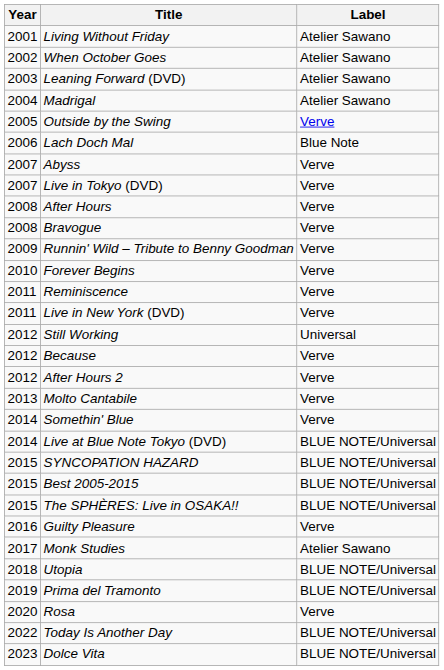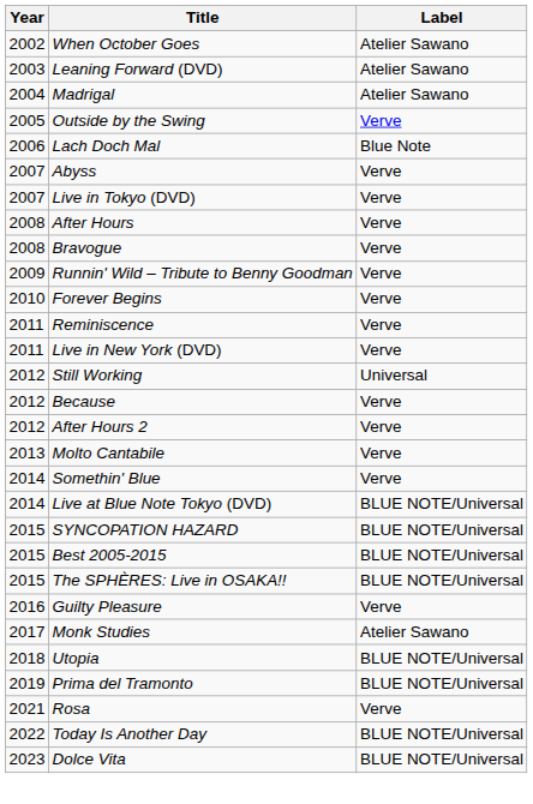 <table class="wikitable sortable">
 <tr>
 <th>Year</th>
 <th>Title</th>
 <th>Label</th>
-</tr>
-<tr>
-<td>2001</td>
-<td><em>Living Without Friday</em></td>
-<td>Atelier Sawano</td>
 </tr>
 <tr>
 <td>2002</td>
 <td><em>When October Goes</em></td>
 <td>Atelier Sawano</td>
 </tr>
 <tr>
 <td>2003</td>
 <td><em>Leaning Forward</em> (DVD)</td>
 <td>Atelier Sawano</td>
 </tr>
 <tr>
 <td>2004</td>
 <td><em>Madrigal</em></td>
 <td>Atelier Sawano</td>
 </tr>
 <tr>
 <td>2005</td>
 <td><em>Outside by the Swing</em></td>
 <td><a href='#'>Verve</a></td>
 </tr>
 <tr>
 <td>2006</td>
 <td><em>Lach Doch Mal</em></td>
 <td Blue Note Records>Blue Note</td>
 </tr>
 <tr>
 <td>2007</td>
 <td><em>Abyss</em></td>
 <td>Verve</td>
 </tr>
 <tr>
 <td>2007</td>
 <td><em>Live in Tokyo</em> (DVD)</td>
 <td>Verve</td>
 </tr>
 <tr>
 <td>2008</td>
 <td><em>After Hours</em></td>
 <td>Verve</td>
 </tr>
 <tr>
 <td>2008</td>
 <td><em>Bravogue</em></td>
 <td>Verve</td>
 </tr>
 <tr>
 <td>2009</td>
 <td><em>Runnin' Wild – Tribute to Benny Goodman</em></td>
 <td>Verve</td>
 </tr>
 <tr>
 <td>2010</td>
 <td><em>Forever Begins</em></td>
 <td>Verve</td>
 </tr>
 <tr>
 <td>2011</td>
 <td><em>Reminiscence</em></td>
 <td>Verve</td>
 </tr>
 <tr>
 <td>2011</td>
 <td><em>Live in New York</em> (DVD)</td>
 <td>Verve</td>
 </tr>
 <tr>
 <td>2012</td>
 <td><em>Still Working</em></td>
 <td>Universal</td>
 </tr>
 <tr>
 <td>2012</td>
 <td><em>Because</em></td>
 <td>Verve</td>
 </tr>
 <tr>
 <td>2012</td>
 <td><em>After Hours 2</em></td>
 <td>Verve</td>
 </tr>
 <tr>
 <td>2013</td>
 <td><em>Molto Cantabile</em></td>
 <td>Verve</td>
 </tr>
 <tr>
 <td>2014</td>
 <td><em>Somethin' Blue</em></td>
 <td>Verve</td>
 </tr>
 <tr>
 <td>2014</td>
 <td><em>Live at Blue Note Tokyo</em> (DVD)</td>
 <td>BLUE NOTE/Universal</td>
 </tr>
 <tr>
 <td>2015</td>
 <td><em>SYNCOPATION HAZARD</em></td>
 <td>BLUE NOTE/Universal</td>
 </tr>
 <tr>
 <td>2015</td>
 <td><em>Best 2005-2015</em></td>
 <td>BLUE NOTE/Universal</td>
 </tr>
 <tr>
 <td>2015</td>
 <td><em>The SPHÈRES: Live in OSAKA!!</em></td>
 <td>BLUE NOTE/Universal</td>
 </tr>
 <tr>
 <td>2016</td>
 <td><em>Guilty Pleasure</em></td>
 <td>Verve</td>
 </tr>
 <tr>
 <td>2017</td>
 <td><em>Monk Studies</em></td>
 <td>Atelier Sawano</td>
 </tr>
 <tr>
 <td>2018</td>
 <td><em>Utopia</em></td>
 <td>BLUE NOTE/Universal</td>
 </tr>
 <tr>
 <td>2019</td>
 <td><em>Prima del Tramonto</em></td>
 <td>BLUE NOTE/Universal</td>
 </tr>
 <tr>
-<td>2020</td>
+<td>2021</td>
 <td><em>Rosa</em></td>
 <td>Verve</td>
 </tr>
 <tr>
 <td>2022</td>
 <td><em>Today Is Another Day</em></td>
 <td>BLUE NOTE/Universal</td>
 </tr>
 <tr>
 <td>2023</td>
 <td><em>Dolce Vita</em></td>
 <td>BLUE NOTE/Universal</td>
 </tr>
 </table>
